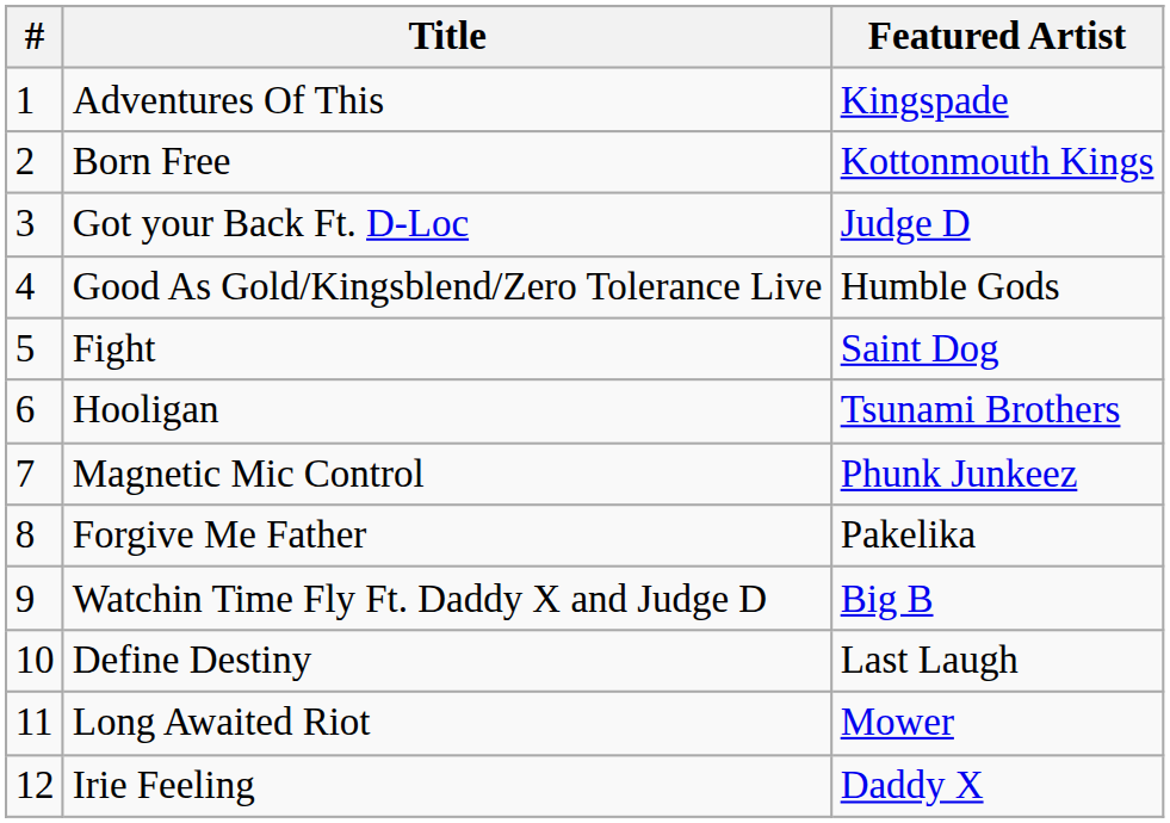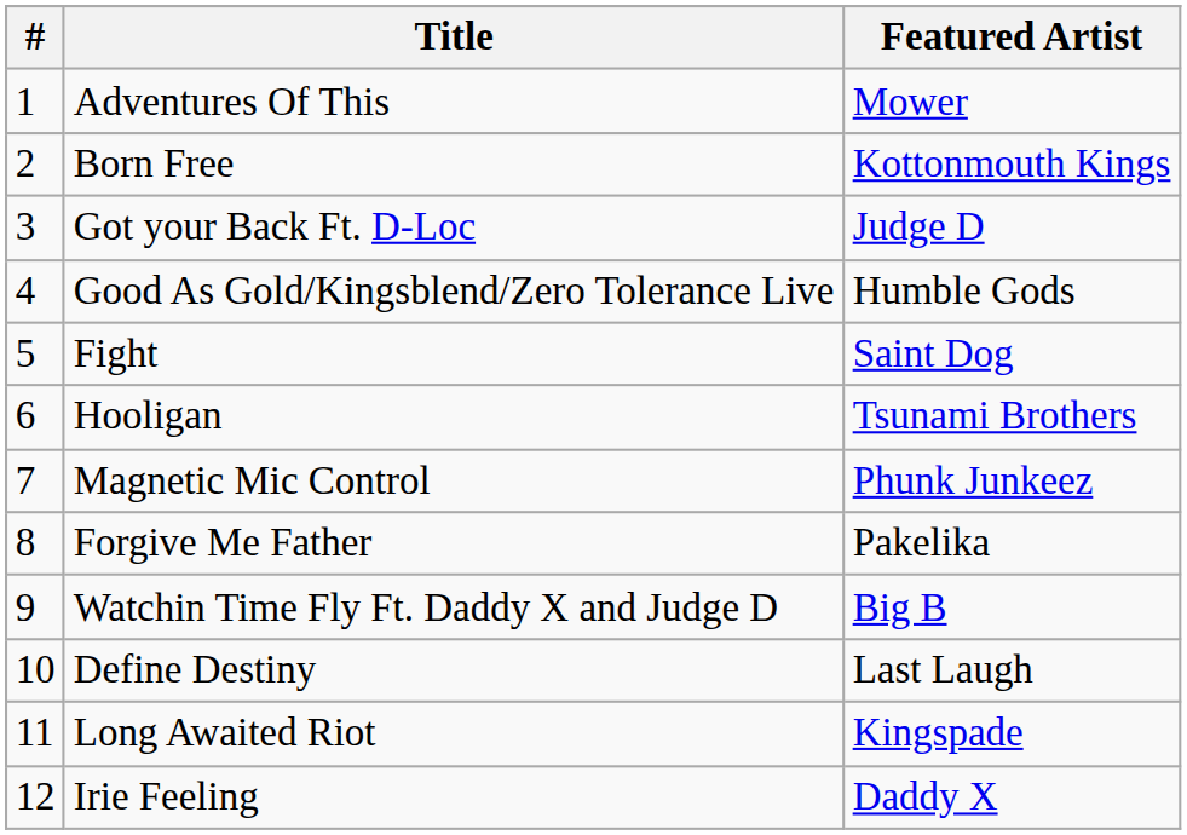 <table class="wikitable">
 <tr>
 </tr>
 <tr>
 <th align="center">#</th>
 <th align="center">Title</th>
 <th align="center">Featured Artist</th>
 </tr>
 <tr>
 <td>1</td>
 <td>Adventures Of This</td>
-<td><a href='#'>Kingspade</a></td>
+<td><a href='#'>Mower</a></td>
 </tr>
 <tr>
 <td>2</td>
 <td>Born Free</td>
 <td><a href='#'>Kottonmouth Kings</a></td>
 </tr>
 <tr>
 <td>3</td>
 <td>Got your Back Ft. <a href='#'>D-Loc</a></td>
 <td><a href='#'>Judge D</a></td>
 </tr>
 <tr>
 <td>4</td>
 <td>Good As Gold/Kingsblend/Zero Tolerance Live</td>
 <td>Humble Gods</td>
 </tr>
 <tr>
 <td>5</td>
 <td>Fight</td>
 <td><a href='#'>Saint Dog</a></td>
 </tr>
 <tr>
 <td>6</td>
 <td>Hooligan</td>
 <td><a href='#'>Tsunami Brothers</a></td>
 </tr>
 <tr>
 <td>7</td>
 <td>Magnetic Mic Control</td>
 <td><a href='#'>Phunk Junkeez</a></td>
 </tr>
 <tr>
 <td>8</td>
 <td>Forgive Me Father</td>
 <td>Pakelika</td>
 </tr>
 <tr>
 <td>9</td>
 <td>Watchin Time Fly Ft. Daddy X and Judge D</td>
 <td><a href='#'>Big B</a></td>
 </tr>
 <tr>
 <td>10</td>
 <td>Define Destiny</td>
 <td>Last Laugh</td>
 </tr>
 <tr>
 <td>11</td>
 <td>Long Awaited Riot</td>
-<td><a href='#'>Mower</a></td>
+<td><a href='#'>Kingspade</a></td>
 </tr>
 <tr>
 <td>12</td>
 <td>Irie Feeling</td>
 <td><a href='#'>Daddy X</a></td>
 </tr>
 </table>
